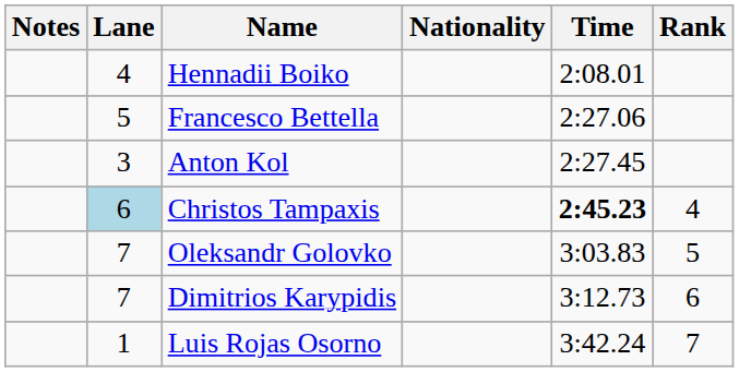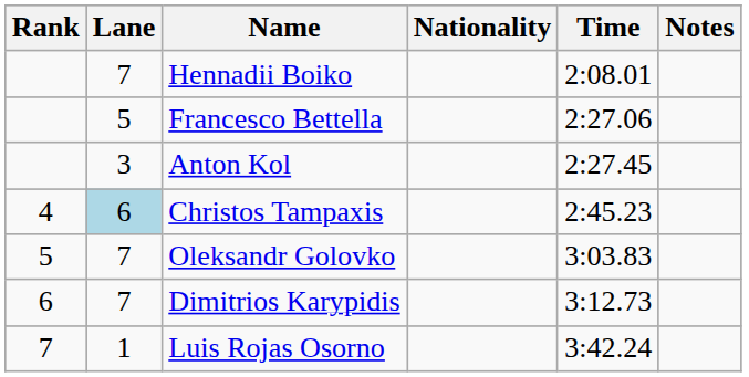 <table class="wikitable sortable" style="text-align:center">
 <tr>
-<th>Notes</th>
+<th>Rank</th>
 <th>Lane</th>
 <th>Name</th>
 <th>Nationality</th>
 <th>Time</th>
-<th>Rank</th>
+<th>Notes</th>
 </tr>
 <tr>
 <td></td>
-<td>4</td>
+<td>7</td>
 <td style="text-align:left"><a href='#'>Hennadii Boiko</a></td>
 <td style="text-align:left"></td>
 <td>2:08.01</td>
 <td></td>
 </tr>
 <tr>
 <td></td>
 <td>5</td>
 <td style="text-align:left"><a href='#'>Francesco Bettella</a></td>
 <td style="text-align:left"></td>
 <td>2:27.06</td>
 <td></td>
 </tr>
 <tr>
 <td></td>
 <td>3</td>
 <td style="text-align:left"><a href='#'>Anton Kol</a></td>
 <td style="text-align:left"></td>
 <td>2:27.45</td>
 <td></td>
 </tr>
 <tr>
-<td></td>
+<td>4</td>
 <td style="background: lightblue;">6</td>
 <td style="text-align:left"><a href='#'>Christos Tampaxis</a></td>
 <td style="text-align:left"></td>
-<td><strong>2:45.23</strong></td>
-<td>4</td>
+<td>2:45.23</td>
+<td></td>
 </tr>
 <tr>
-<td></td>
+<td>5</td>
 <td>7</td>
 <td style="text-align:left"><a href='#'>Oleksandr Golovko</a></td>
 <td style="text-align:left"></td>
 <td>3:03.83</td>
-<td>5</td>
+<td></td>
 </tr>
 <tr>
-<td></td>
+<td>6</td>
 <td>7</td>
 <td style="text-align:left"><a href='#'>Dimitrios Karypidis</a></td>
 <td style="text-align:left"></td>
 <td>3:12.73</td>
-<td>6</td>
+<td></td>
 </tr>
 <tr>
-<td></td>
+<td>7</td>
 <td>1</td>
 <td style="text-align:left"><a href='#'>Luis Rojas Osorno</a></td>
 <td style="text-align:left"></td>
 <td>3:42.24</td>
-<td>7</td>
+<td></td>
 </tr>
 </table>
